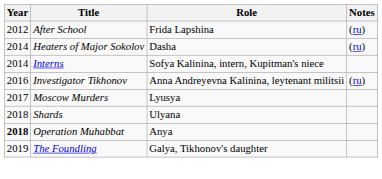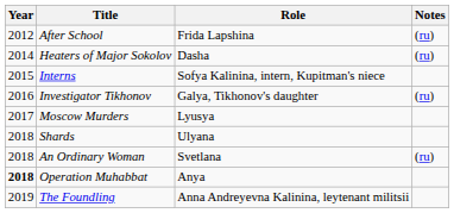 <table class="wikitable sortable">
 <tr>
 <th>Year</th>
 <th>Title</th>
 <th>Role</th>
 <th>Notes</th>
 </tr>
 <tr>
 <td>2012</td>
 <td><em>After School</em></td>
 <td>Frida Lapshina</td>
 <td>(<a href='#'>ru</a>)</td>
 </tr>
 <tr>
 <td>2014</td>
 <td><em>Heaters of Major Sokolov</em></td>
 <td>Dasha</td>
 <td>(<a href='#'>ru</a>)</td>
 </tr>
 <tr>
-<td>2014</td>
+<td>2015</td>
 <td><em><a href='#'>Interns</a></em></td>
 <td>Sofya Kalinina, intern, Kupitman's niece</td>
 <td></td>
 </tr>
 <tr>
 <td>2016</td>
 <td><em>Investigator Tikhonov</em></td>
-<td>Anna Andreyevna Kalinina, leytenant militsii</td>
+<td>Galya, Tikhonov's daughter</td>
 <td>(<a href='#'>ru</a>)</td>
 </tr>
 <tr>
 <td>2017</td>
 <td><em>Moscow Murders</em></td>
 <td>Lyusya</td>
 <td></td>
 </tr>
 <tr>
 <td>2018</td>
 <td><em>Shards</em></td>
 <td>Ulyana</td>
 <td></td>
 </tr>
 <tr>
+<td>2018</td>
+<td><em>An Ordinary Woman</em></td>
+<td>Svetlana</td>
+<td>(<a href='#'>ru</a>)</td>
+</tr>
+<tr>
 <td><strong>2018</strong></td>
 <td><em>Operation Muhabbat</em></td>
 <td>Anya</td>
 <td></td>
 </tr>
 <tr>
 <td>2019</td>
 <td><em><a href='#'>The Foundling</a></em></td>
-<td>Galya, Tikhonov's daughter</td>
+<td>Anna Andreyevna Kalinina, leytenant militsii</td>
 <td></td>
 </tr>
 </table>
